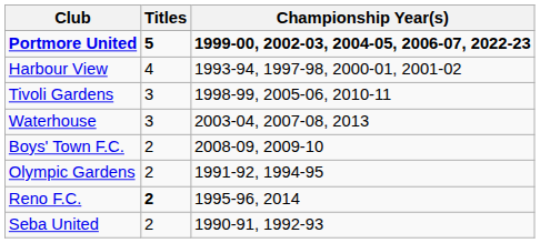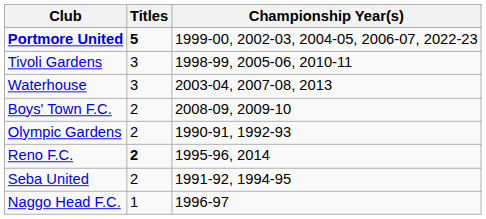 <table class="wikitable">
 <tr>
 <th>Club</th>
 <th>Titles</th>
 <th>Championship Year(s)</th>
 </tr>
 <tr>
 <td><strong><a href='#'>Portmore United</a></strong></td>
 <td><strong>5</strong></td>
-<td><strong>1999-00, 2002-03, 2004-05, 2006-07, 2022-23</strong></td>
-</tr>
-<tr>
-<td><a href='#'>Harbour View</a></td>
-<td>4</td>
-<td>1993-94, 1997-98, 2000-01, 2001-02</td>
+<td>1999-00, 2002-03, 2004-05, 2006-07, 2022-23</td>
 </tr>
 <tr>
 <td><a href='#'>Tivoli Gardens</a></td>
 <td>3</td>
 <td>1998-99, 2005-06, 2010-11</td>
 </tr>
 <tr>
 <td><a href='#'>Waterhouse</a></td>
 <td>3</td>
 <td>2003-04, 2007-08, 2013</td>
 </tr>
 <tr>
 <td><a href='#'>Boys' Town F.C.</a></td>
 <td>2</td>
 <td>2008-09, 2009-10</td>
 </tr>
 <tr>
 <td><a href='#'>Olympic Gardens</a></td>
 <td>2</td>
-<td>1991-92, 1994-95</td>
+<td>1990-91, 1992-93</td>
 </tr>
 <tr>
 <td><a href='#'>Reno F.C.</a></td>
 <td><strong>2</strong></td>
 <td>1995-96, 2014</td>
 </tr>
 <tr>
 <td><a href='#'>Seba United</a></td>
 <td>2</td>
-<td>1990-91, 1992-93</td>
+<td>1991-92, 1994-95</td>
+</tr>
+<tr>
+<td><a href='#'>Naggo Head F.C.</a></td>
+<td>1</td>
+<td>1996-97</td>
 </tr>
 </table>
